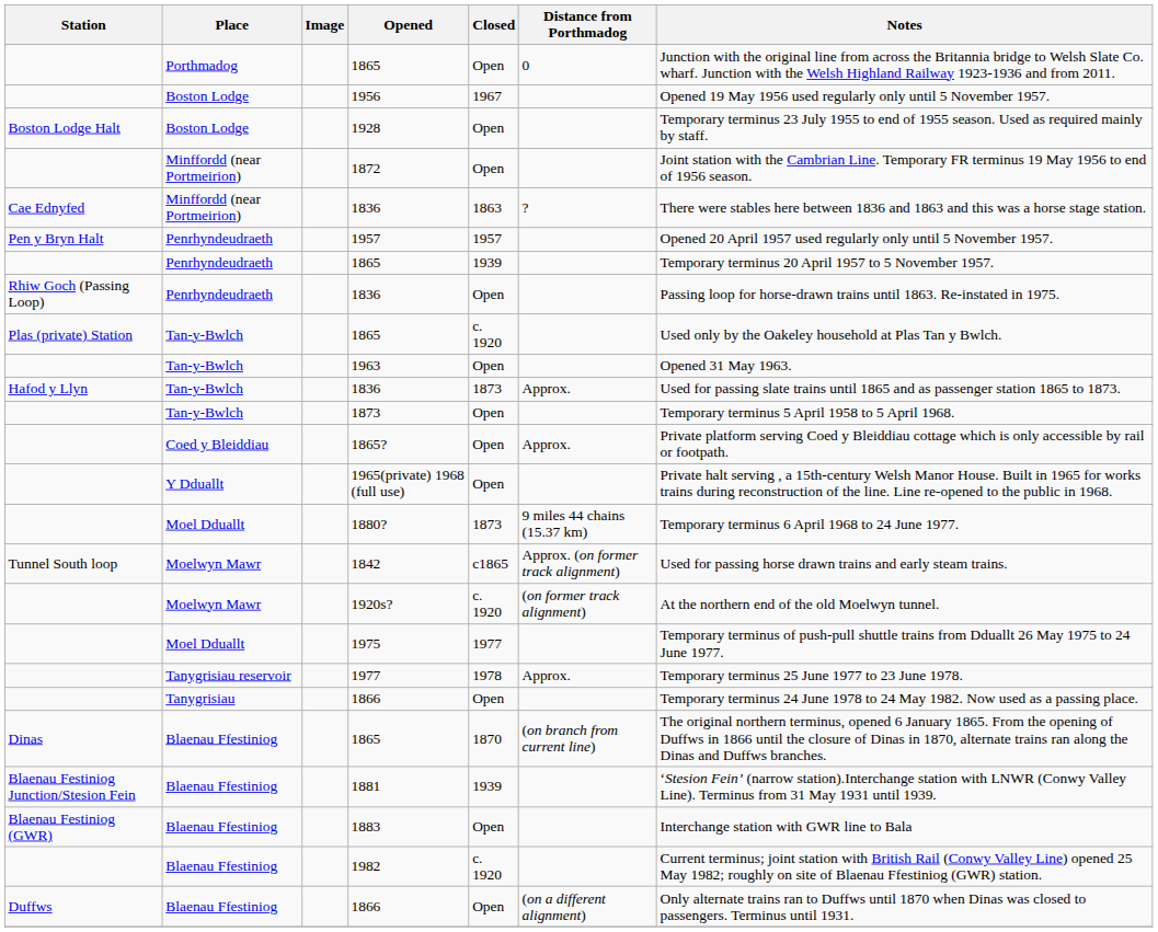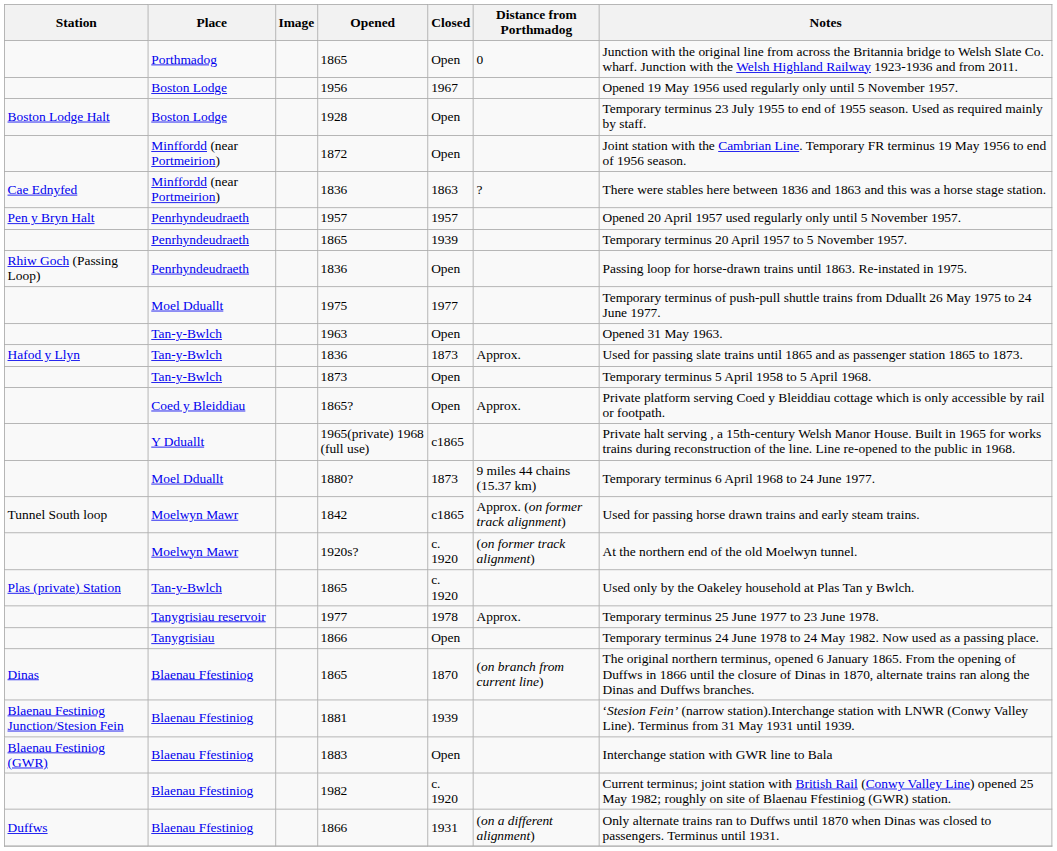 <table class="wikitable">
 <tr>
 <th>Station</th>
 <th>Place</th>
 <th>Image</th>
 <th>Opened</th>
 <th>Closed</th>
 <th>Distance from Porthmadog</th>
 <th>Notes</th>
 </tr>
 <tr>
 <td></td>
 <td><a href='#'>Porthmadog</a></td>
 <td></td>
 <td>1865</td>
 <td>Open</td>
 <td>0</td>
 <td>Junction with the original line from across the Britannia bridge to Welsh Slate Co. wharf. Junction with the <a href='#'>Welsh Highland Railway</a> 1923-1936 and from 2011.</td>
 </tr>
 <tr>
 <td></td>
 <td><a href='#'>Boston Lodge</a></td>
 <td></td>
 <td>1956</td>
 <td>1967</td>
 <td></td>
 <td>Opened 19 May 1956 used regularly only until 5 November 1957.</td>
 </tr>
 <tr>
 <td><a href='#'>Boston Lodge Halt</a></td>
 <td><a href='#'>Boston Lodge</a></td>
 <td></td>
 <td>1928</td>
 <td>Open</td>
 <td></td>
 <td>Temporary terminus 23 July 1955 to end of 1955 season. Used as required mainly by staff.</td>
 </tr>
 <tr>
 <td></td>
 <td><a href='#'>Minffordd</a> (near <a href='#'>Portmeirion</a>)</td>
 <td></td>
 <td>1872</td>
 <td>Open</td>
 <td></td>
 <td>Joint station with the <a href='#'>Cambrian Line</a>. Temporary FR terminus 19 May 1956 to end of 1956 season.</td>
 </tr>
 <tr>
 <td><a href='#'>Cae Ednyfed</a></td>
 <td><a href='#'>Minffordd</a> (near <a href='#'>Portmeirion</a>)</td>
 <td></td>
 <td>1836</td>
 <td>1863</td>
 <td>?</td>
 <td>There were stables here between 1836 and 1863 and this was a horse stage station.</td>
 </tr>
 <tr>
 <td><a href='#'>Pen y Bryn Halt</a></td>
 <td><a href='#'>Penrhyndeudraeth</a></td>
 <td></td>
 <td>1957</td>
 <td>1957</td>
 <td></td>
 <td>Opened 20 April 1957 used regularly only until 5 November 1957.</td>
 </tr>
 <tr>
 <td></td>
 <td><a href='#'>Penrhyndeudraeth</a></td>
 <td></td>
 <td>1865</td>
 <td>1939</td>
 <td></td>
 <td>Temporary terminus 20 April 1957 to 5 November 1957.</td>
 </tr>
 <tr>
 <td><a href='#'>Rhiw Goch</a> (Passing Loop)</td>
 <td><a href='#'>Penrhyndeudraeth</a></td>
 <td></td>
 <td>1836</td>
 <td>Open</td>
 <td></td>
 <td>Passing loop for horse-drawn trains until 1863. Re-instated in 1975.</td>
 </tr>
 <tr>
-<td><a href='#'>Plas (private) Station</a></td>
-<td><a href='#'>Tan-y-Bwlch</a></td>
 <td></td>
-<td>1865</td>
-<td>c. 1920</td>
+<td><a href='#'>Moel Dduallt</a></td>
 <td></td>
-<td>Used only by the Oakeley household at Plas Tan y Bwlch.</td>
+<td>1975</td>
+<td>1977</td>
+<td></td>
+<td>Temporary terminus of push-pull shuttle trains from Dduallt 26 May 1975 to 24 June 1977.</td>
 </tr>
 <tr>
 <td></td>
 <td><a href='#'>Tan-y-Bwlch</a></td>
 <td></td>
 <td>1963</td>
 <td>Open</td>
 <td></td>
 <td>Opened 31 May 1963.</td>
 </tr>
 <tr>
 <td><a href='#'>Hafod y Llyn</a></td>
 <td><a href='#'>Tan-y-Bwlch</a></td>
 <td></td>
 <td>1836</td>
 <td>1873</td>
 <td>Approx. </td>
 <td>Used for passing slate trains until 1865 and as passenger station 1865 to 1873.</td>
 </tr>
 <tr>
 <td></td>
 <td><a href='#'>Tan-y-Bwlch</a></td>
 <td></td>
 <td>1873</td>
 <td>Open</td>
 <td></td>
 <td>Temporary terminus 5 April 1958 to 5 April 1968.</td>
 </tr>
 <tr>
 <td></td>
 <td><a href='#'>Coed y Bleiddiau</a></td>
 <td></td>
 <td>1865?</td>
 <td>Open</td>
 <td>Approx. </td>
 <td>Private platform serving Coed y Bleiddiau cottage which is only accessible by rail or footpath.</td>
 </tr>
 <tr>
 <td></td>
 <td><a href='#'>Y Dduallt</a></td>
 <td></td>
 <td>1965(private)  1968 (full use)</td>
-<td>Open</td>
+<td>c1865</td>
 <td></td>
 <td>Private halt serving , a 15th-century Welsh Manor House. Built in 1965 for works trains during reconstruction of the line. Line re-opened to the public in 1968.</td>
 </tr>
 <tr>
 <td></td>
 <td><a href='#'>Moel Dduallt</a></td>
 <td></td>
 <td>1880?</td>
 <td>1873</td>
 <td>9 miles 44 chains (15.37 km)</td>
 <td>Temporary terminus 6 April 1968 to 24 June 1977.</td>
 </tr>
 <tr>
 <td>Tunnel South loop</td>
 <td><a href='#'>Moelwyn Mawr</a></td>
 <td></td>
 <td>1842</td>
 <td>c1865</td>
 <td>Approx.  (<em>on former track alignment</em>)</td>
 <td>Used for passing horse drawn trains and early steam trains.</td>
 </tr>
 <tr>
 <td></td>
 <td><a href='#'>Moelwyn Mawr</a></td>
 <td></td>
 <td>1920s?</td>
 <td>c. 1920</td>
 <td> (<em>on former track alignment</em>)</td>
 <td>At the northern end of the old Moelwyn tunnel.</td>
 </tr>
 <tr>
+<td><a href='#'>Plas (private) Station</a></td>
+<td><a href='#'>Tan-y-Bwlch</a></td>
 <td></td>
-<td><a href='#'>Moel Dduallt</a></td>
+<td>1865</td>
+<td>c. 1920</td>
 <td></td>
-<td>1975</td>
-<td>1977</td>
-<td></td>
-<td>Temporary terminus of push-pull shuttle trains from Dduallt 26 May 1975 to 24 June 1977.</td>
+<td>Used only by the Oakeley household at Plas Tan y Bwlch.</td>
 </tr>
 <tr>
 <td></td>
 <td><a href='#'>Tanygrisiau reservoir</a></td>
 <td></td>
 <td>1977</td>
 <td>1978</td>
 <td>Approx. </td>
 <td>Temporary terminus 25 June 1977 to 23 June 1978.</td>
 </tr>
 <tr>
 <td></td>
 <td><a href='#'>Tanygrisiau</a></td>
 <td></td>
 <td>1866</td>
 <td>Open</td>
 <td></td>
 <td>Temporary terminus 24 June 1978 to 24 May 1982. Now used as a passing place.</td>
 </tr>
 <tr>
 <td><a href='#'>Dinas</a></td>
 <td><a href='#'>Blaenau Ffestiniog</a></td>
 <td></td>
 <td>1865</td>
 <td>1870</td>
 <td> (<em>on branch from current line</em>)</td>
 <td>The original northern terminus, opened 6 January 1865. From the opening of Duffws in 1866 until the closure of Dinas in 1870, alternate trains ran along the Dinas and Duffws branches.</td>
 </tr>
 <tr>
 <td><a href='#'>Blaenau Festiniog Junction/Stesion Fein</a></td>
 <td><a href='#'>Blaenau Ffestiniog</a></td>
 <td></td>
 <td>1881</td>
 <td>1939</td>
 <td></td>
 <td>‘<em>Stesion Fein’</em> (narrow station).Interchange station with LNWR (Conwy Valley Line). Terminus from 31 May 1931 until 1939.</td>
 </tr>
 <tr>
 <td><a href='#'>Blaenau Festiniog (GWR)</a></td>
 <td><a href='#'>Blaenau Ffestiniog</a></td>
 <td></td>
 <td>1883</td>
 <td>Open</td>
 <td></td>
 <td>Interchange station with GWR line to Bala</td>
 </tr>
 <tr>
 <td></td>
 <td><a href='#'>Blaenau Ffestiniog</a></td>
 <td></td>
 <td>1982</td>
 <td>c. 1920</td>
 <td></td>
 <td>Current terminus; joint station with <a href='#'>British Rail</a> (<a href='#'>Conwy Valley Line</a>) opened 25 May 1982; roughly on site of Blaenau Ffestiniog (GWR) station.</td>
 </tr>
 <tr>
 <td><a href='#'>Duffws</a></td>
 <td><a href='#'>Blaenau Ffestiniog</a></td>
 <td></td>
 <td>1866</td>
-<td>Open</td>
+<td>1931</td>
 <td> (<em>on a different alignment</em>)</td>
 <td>Only alternate trains ran to Duffws until 1870 when Dinas was closed to passengers. Terminus until 1931.</td>
 </tr>
 <tr>
 </tr>
 </table>
